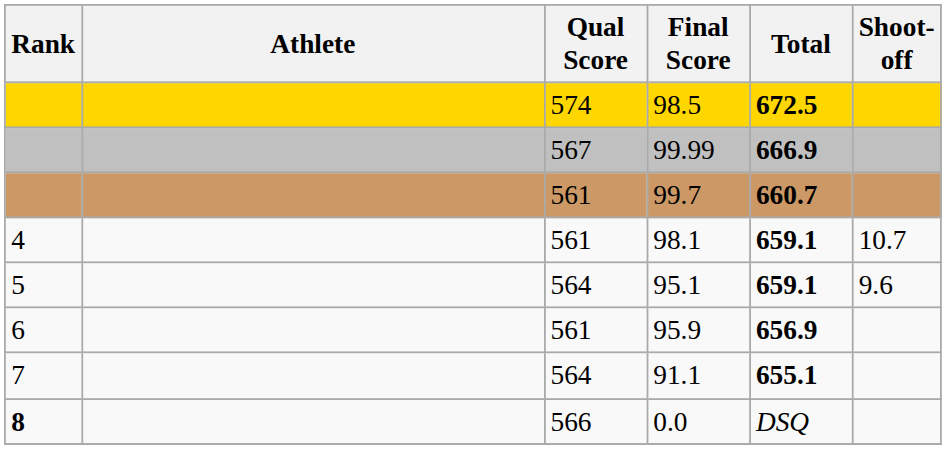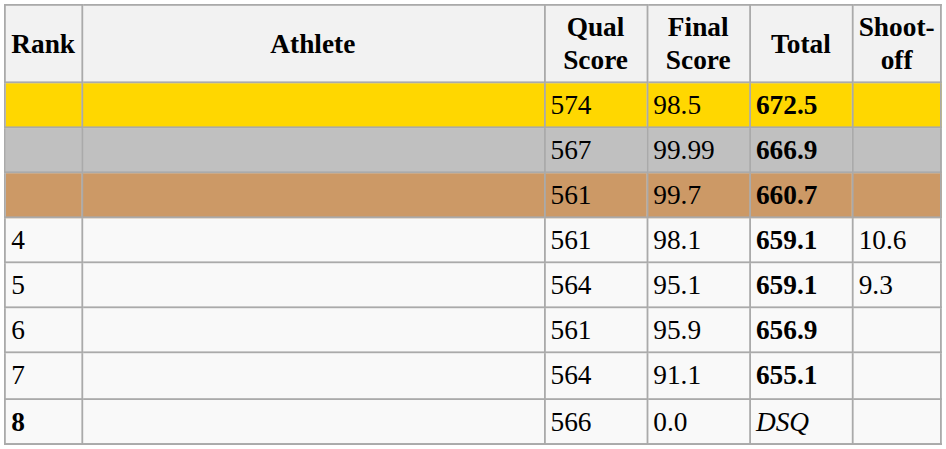 <table class="wikitable" style="font-size:95%" style="width:35em;" style="text-align:center">
 <tr>
 <th>Rank</th>
 <th width=250>Athlete</th>
 <th width=50>Qual Score</th>
 <th width=50>Final Score</th>
 <th width=50>Total</th>
 <th width=40>Shoot-off</th>
 </tr>
 <tr bgcolor=gold>
 <td></td>
 <td align=left></td>
 <td>574</td>
 <td>98.5</td>
 <td><strong>672.5</strong></td>
 <td></td>
 </tr>
 <tr bgcolor=silver>
 <td></td>
 <td align=left></td>
 <td>567</td>
 <td>99.99</td>
 <td><strong>666.9</strong></td>
 <td></td>
 </tr>
 <tr bgcolor=cc9966>
 <td></td>
 <td align=left></td>
 <td>561</td>
 <td>99.7</td>
 <td><strong>660.7</strong></td>
 <td></td>
 </tr>
 <tr>
 <td>4</td>
 <td align=left></td>
 <td>561</td>
 <td>98.1</td>
 <td><strong>659.1</strong></td>
-<td>10.7</td>
+<td>10.6</td>
 </tr>
 <tr>
 <td>5</td>
 <td align=left></td>
 <td>564</td>
 <td>95.1</td>
 <td><strong>659.1</strong></td>
-<td>9.6</td>
+<td>9.3</td>
 </tr>
 <tr>
 <td>6</td>
 <td align=left></td>
 <td>561</td>
 <td>95.9</td>
 <td><strong>656.9</strong></td>
 <td></td>
 </tr>
 <tr>
 <td>7</td>
 <td align=left></td>
 <td>564</td>
 <td>91.1</td>
 <td><strong>655.1</strong></td>
 <td></td>
 </tr>
 <tr>
 <td><strong>8</strong></td>
 <td align=left></td>
 <td>566</td>
 <td>0.0</td>
 <td><em>DSQ</em></td>
 <td></td>
 </tr>
 <tr>
 </tr>
 </table>
